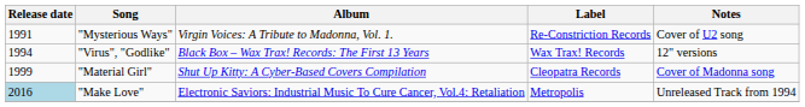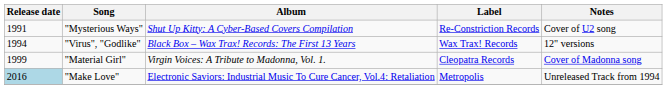 <table class="wikitable">
 <tr>
 <th>Release date</th>
 <th>Song</th>
 <th>Album</th>
 <th>Label</th>
 <th>Notes</th>
 </tr>
 <tr>
 <td>1991</td>
 <td>"Mysterious Ways"</td>
-<td><em>Virgin Voices: A Tribute to Madonna, Vol. 1.</em></td>
+<td><em><a href='#'>Shut Up Kitty: A Cyber-Based Covers Compilation</a></em></td>
 <td><a href='#'>Re-Constriction Records</a></td>
 <td>Cover of <a href='#'>U2</a> song</td>
 </tr>
 <tr>
 <td>1994</td>
 <td>"Virus", "Godlike"</td>
 <td><em><a href='#'>Black Box – Wax Trax! Records: The First 13 Years</a></em></td>
 <td><a href='#'>Wax Trax! Records</a></td>
 <td>12" versions</td>
 </tr>
 <tr>
 <td>1999</td>
 <td>"Material Girl"</td>
-<td><em><a href='#'>Shut Up Kitty: A Cyber-Based Covers Compilation</a></em></td>
+<td><em>Virgin Voices: A Tribute to Madonna, Vol. 1.</em></td>
 <td><a href='#'>Cleopatra Records</a></td>
 <td><a href='#'>Cover of Madonna song</a></td>
 </tr>
 <tr>
 <td style="background: lightblue;">2016</td>
 <td>"Make Love"</td>
 <td><a href='#'>Electronic Saviors: Industrial Music To Cure Cancer, Vol.4: Retaliation</a></td>
 <td><a href='#'>Metropolis</a></td>
 <td>Unreleased Track from 1994</td>
 </tr>
 <tr>
 </tr>
 </table>
